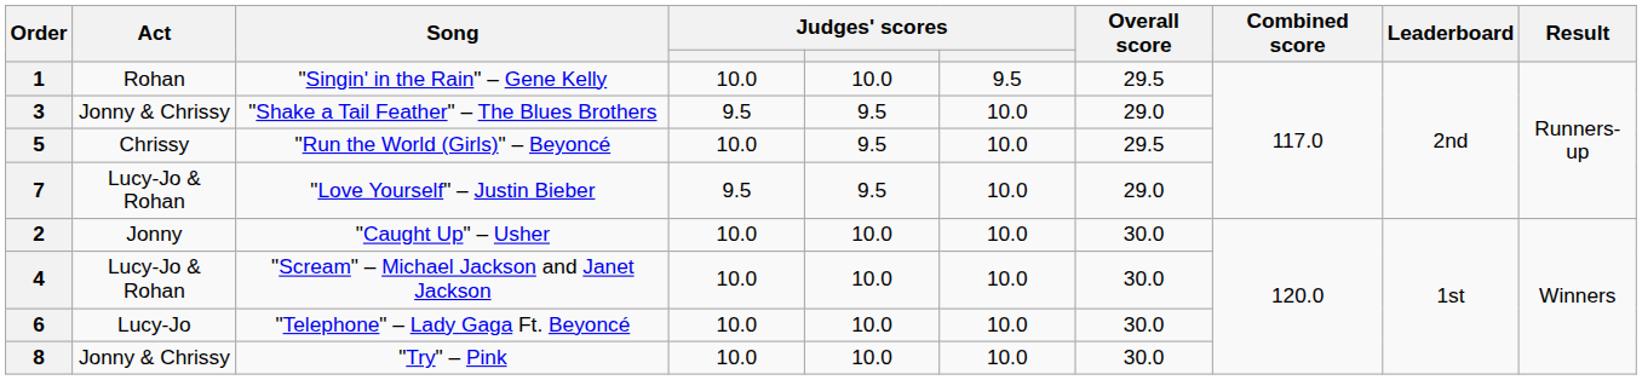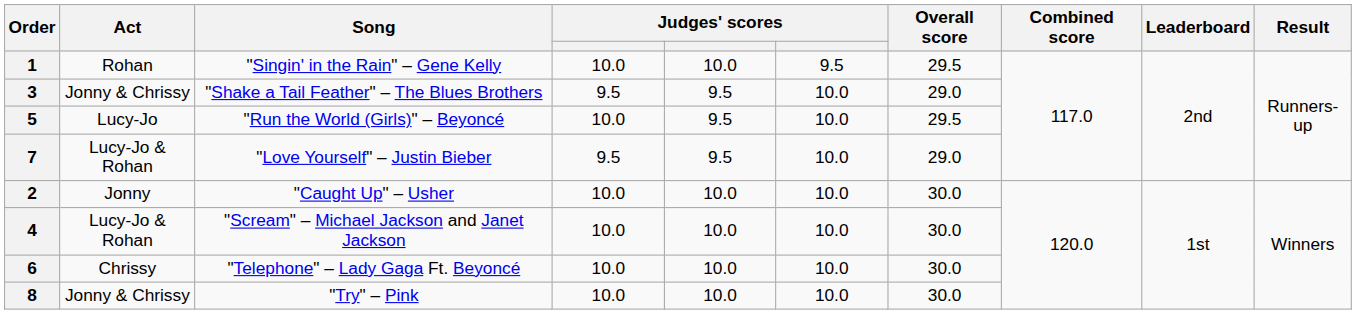 <table class="wikitable plainrowheaders" style="text-align:center;">
 <tr>
 <th scope="col" rowspan=2>Order</th>
 <th scope="col" rowspan=2>Act</th>
 <th scope="col" rowspan=2>Song</th>
 <th scope="col" colspan=3>Judges' scores</th>
 <th scope="col" rowspan=2>Overall score</th>
 <th scope="col" rowspan=2>Combined score</th>
 <th scope="col" rowspan=2>Leaderboard</th>
 <th scoep="col" rowspan=2>Result</th>
 </tr>
 <tr>
 <th scope="col" style="width:6em;"></th>
 <th scope="col" style="width:6em;"></th>
 <th scope="col" style="width:6em;"></th>
 </tr>
 <tr>
 <th scope="col">1</th>
 <td>Rohan</td>
 <td>"<a href='#'>Singin' in the Rain</a>" – <a href='#'>Gene Kelly</a></td>
 <td>10.0</td>
 <td>10.0</td>
 <td>9.5</td>
 <td>29.5</td>
 <td rowspan="4">117.0</td>
 <td rowspan="4">2nd</td>
 <td rowspan="4">Runners-up</td>
 </tr>
 <tr>
 <th scope="col">3</th>
 <td>Jonny & Chrissy</td>
 <td>"<a href='#'>Shake a Tail Feather</a>" – <a href='#'>The Blues Brothers</a></td>
 <td>9.5</td>
 <td>9.5</td>
 <td>10.0</td>
 <td>29.0</td>
 </tr>
 <tr>
 <th scope="col">5</th>
-<td>Chrissy</td>
+<td>Lucy-Jo</td>
 <td>"<a href='#'>Run the World (Girls)</a>" – <a href='#'>Beyoncé</a></td>
 <td>10.0</td>
 <td>9.5</td>
 <td>10.0</td>
 <td>29.5</td>
 </tr>
 <tr>
 <th scope="col">7</th>
 <td>Lucy-Jo & Rohan</td>
 <td>"<a href='#'>Love Yourself</a>" – <a href='#'>Justin Bieber</a></td>
 <td>9.5</td>
 <td>9.5</td>
 <td>10.0</td>
 <td>29.0</td>
 </tr>
 <tr>
 <th scope="col">2</th>
 <td>Jonny</td>
 <td>"<a href='#'>Caught Up</a>" – <a href='#'>Usher</a></td>
 <td>10.0</td>
 <td>10.0</td>
 <td>10.0</td>
 <td>30.0</td>
 <td rowspan="4">120.0</td>
 <td rowspan="4">1st</td>
 <td rowspan="4">Winners</td>
 </tr>
 <tr>
 <th scope="col">4</th>
 <td>Lucy-Jo & Rohan</td>
 <td>"<a href='#'>Scream</a>" –  <a href='#'>Michael Jackson</a> and <a href='#'>Janet Jackson</a></td>
 <td>10.0</td>
 <td>10.0</td>
 <td>10.0</td>
 <td>30.0</td>
 </tr>
 <tr>
 <th scope="col">6</th>
-<td>Lucy-Jo</td>
+<td>Chrissy</td>
 <td>"<a href='#'>Telephone</a>" – <a href='#'>Lady Gaga</a> Ft. <a href='#'>Beyoncé</a></td>
 <td>10.0</td>
 <td>10.0</td>
 <td>10.0</td>
 <td>30.0</td>
 </tr>
 <tr>
 <th scope="col">8</th>
 <td>Jonny & Chrissy</td>
 <td>"<a href='#'>Try</a>" – <a href='#'>Pink</a></td>
 <td>10.0</td>
 <td>10.0</td>
 <td>10.0</td>
 <td>30.0</td>
 </tr>
 </table>
